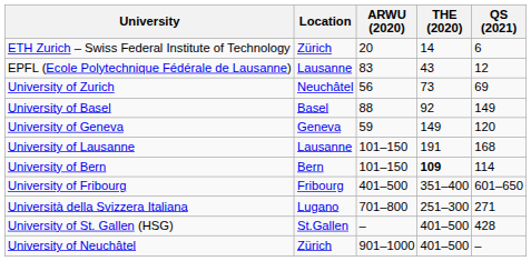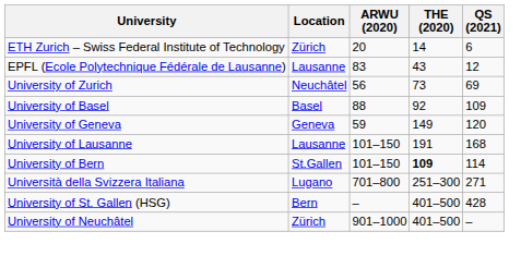 <table class="wikitable sortable plainrowheaders">
 <tr>
 <th>University</th>
 <th>Location</th>
 <th>ARWU<br>(2020)</th>
 <th>THE<br>(2020)</th>
 <th>QS<br>(2021)</th>
 </tr>
 <tr>
 <td><a href='#'>ETH Zurich</a> – Swiss Federal Institute of Technology</td>
 <td><a href='#'>Zürich</a></td>
 <td>20</td>
 <td>14</td>
 <td>6</td>
 </tr>
 <tr>
 <td>EPFL (<a href='#'>Ecole Polytechnique Fédérale de Lausanne</a>)</td>
 <td><a href='#'>Lausanne</a></td>
 <td>83</td>
 <td>43</td>
 <td>12</td>
 </tr>
 <tr>
 <td><a href='#'>University of Zurich</a></td>
 <td><a href='#'>Neuchâtel</a></td>
 <td>56</td>
 <td>73</td>
 <td>69</td>
 </tr>
 <tr>
 <td><a href='#'>University of Basel</a></td>
 <td><a href='#'>Basel</a></td>
 <td>88</td>
 <td>92</td>
-<td>149</td>
+<td>109</td>
 </tr>
 <tr>
 <td><a href='#'>University of Geneva</a></td>
 <td><a href='#'>Geneva</a></td>
 <td>59</td>
 <td>149</td>
 <td>120</td>
 </tr>
 <tr>
 <td><a href='#'>University of Lausanne</a></td>
 <td><a href='#'>Lausanne</a></td>
 <td>101–150</td>
 <td>191</td>
 <td>168</td>
 </tr>
 <tr>
 <td><a href='#'>University of Bern</a></td>
-<td><a href='#'>Bern</a></td>
+<td><a href='#'>St.Gallen</a></td>
 <td>101–150</td>
 <td><strong>109</strong></td>
 <td>114</td>
-</tr>
-<tr>
-<td><a href='#'>University of Fribourg</a></td>
-<td><a href='#'>Fribourg</a></td>
-<td>401–500</td>
-<td>351–400</td>
-<td>601–650</td>
 </tr>
 <tr>
 <td><a href='#'>Università della Svizzera Italiana</a></td>
 <td><a href='#'>Lugano</a></td>
 <td>701–800</td>
 <td>251–300</td>
 <td>271</td>
 </tr>
 <tr>
 <td><a href='#'>University of St. Gallen</a> (HSG)</td>
-<td><a href='#'>St.Gallen</a></td>
+<td><a href='#'>Bern</a></td>
 <td>–</td>
 <td>401–500</td>
 <td>428</td>
 </tr>
 <tr>
 <td><a href='#'>University of Neuchâtel</a></td>
 <td><a href='#'>Zürich</a></td>
 <td>901–1000</td>
 <td>401–500</td>
 <td>–</td>
 </tr>
 </table>
